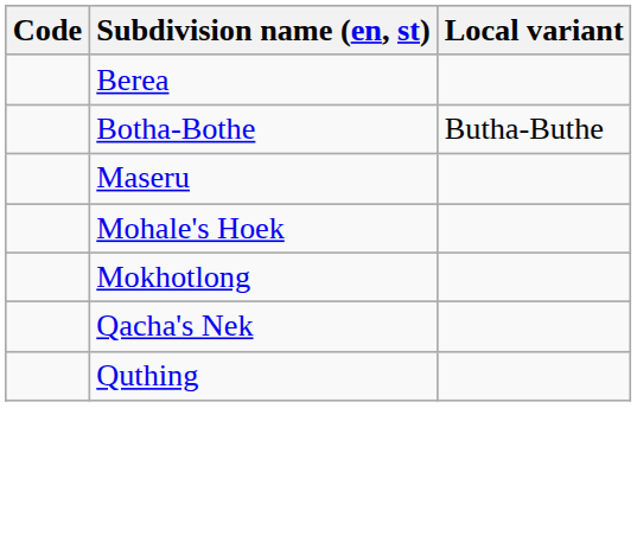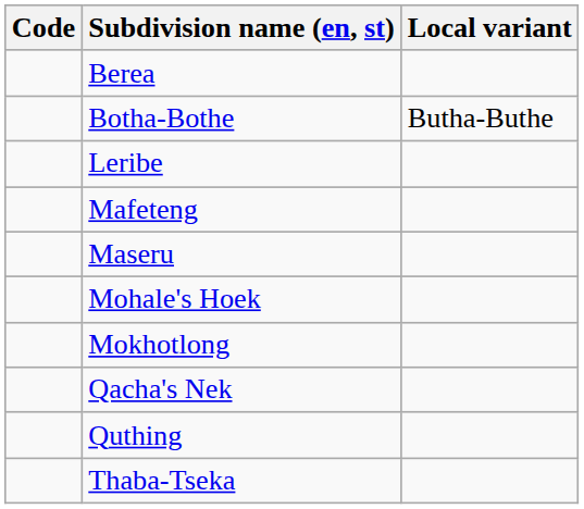 <table class="wikitable sortable">
 <tr>
 <th>Code</th>
 <th>Subdivision name (<a href='#'>en</a>, <a href='#'>st</a>)</th>
 <th>Local variant</th>
 </tr>
 <tr>
 <td></td>
 <td><a href='#'>Berea</a></td>
 <td></td>
 </tr>
 <tr>
 <td></td>
 <td><a href='#'>Botha-Bothe</a></td>
 <td>Butha-Buthe</td>
+</tr>
+<tr>
+<td></td>
+<td><a href='#'>Leribe</a></td>
+<td></td>
+</tr>
+<tr>
+<td></td>
+<td><a href='#'>Mafeteng</a></td>
+<td></td>
 </tr>
 <tr>
 <td></td>
 <td><a href='#'>Maseru</a></td>
 <td></td>
 </tr>
 <tr>
 <td></td>
 <td><a href='#'>Mohale's Hoek</a></td>
 <td></td>
 </tr>
 <tr>
 <td></td>
 <td><a href='#'>Mokhotlong</a></td>
 <td></td>
 </tr>
 <tr>
 <td></td>
 <td><a href='#'>Qacha's Nek</a></td>
 <td></td>
 </tr>
 <tr>
 <td></td>
 <td><a href='#'>Quthing</a></td>
 <td></td>
 </tr>
+<tr>
+<td></td>
+<td><a href='#'>Thaba-Tseka</a></td>
+<td></td>
+</tr>
 </table>
